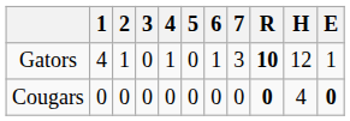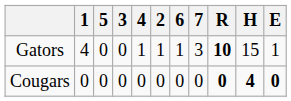 <table align = right border="2" cellpadding="4" cellspacing="0" style="margin: 1em 1em 1em 1em; background: #F9F9F9; border: 1px #aaa solid; border-collapse: collapse;">
 <tr align=center style="background: #F2F2F2;">
 <th></th>
 <th>1</th>
-<th>2</th>
+<th>5</th>
 <th>3</th>
 <th>4</th>
-<th>5</th>
+<th>2</th>
 <th>6</th>
 <th>7</th>
 <th>R</th>
 <th>H</th>
 <th>E</th>
 </tr>
 <tr align=center>
 <td>Gators</td>
 <td>4</td>
-<td>1</td>
+<td>0</td>
 <td>0</td>
 <td>1</td>
-<td>0</td>
+<td>1</td>
 <td>1</td>
 <td>3</td>
 <td><strong>10</strong></td>
-<td>12</td>
+<td>15</td>
 <td>1</td>
 </tr>
 <tr align=center>
 <td>Cougars</td>
 <td>0</td>
 <td>0</td>
 <td>0</td>
 <td>0</td>
 <td>0</td>
 <td>0</td>
 <td>0</td>
 <td><strong>0</strong></td>
-<td>4</td>
+<td><strong>4</strong></td>
 <td><strong>0</strong></td>
 </tr>
 </table>
